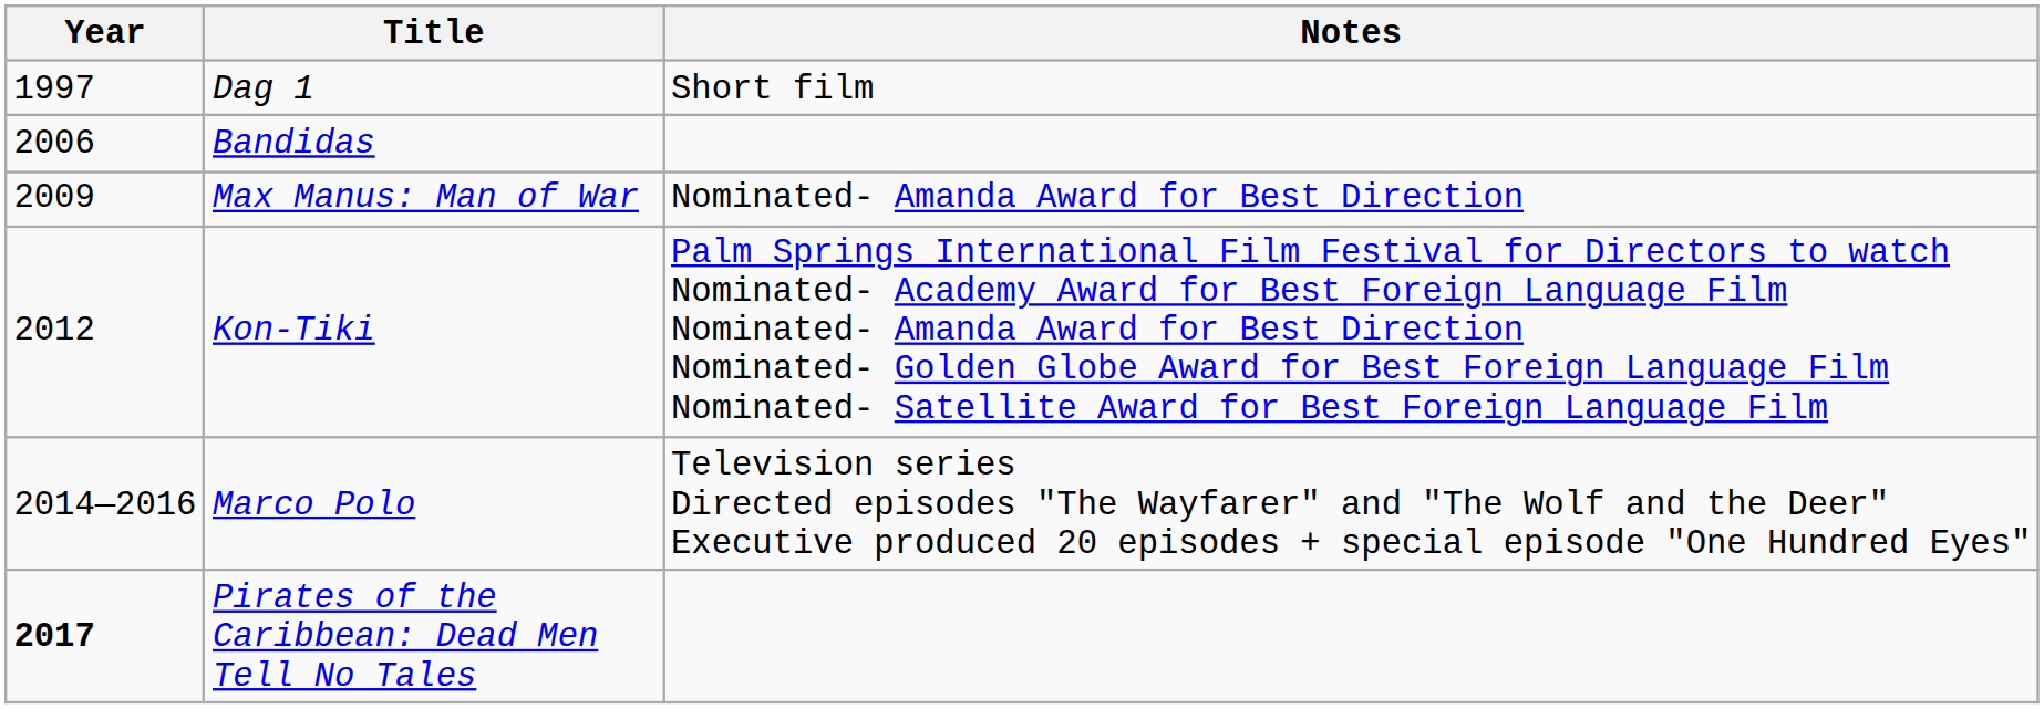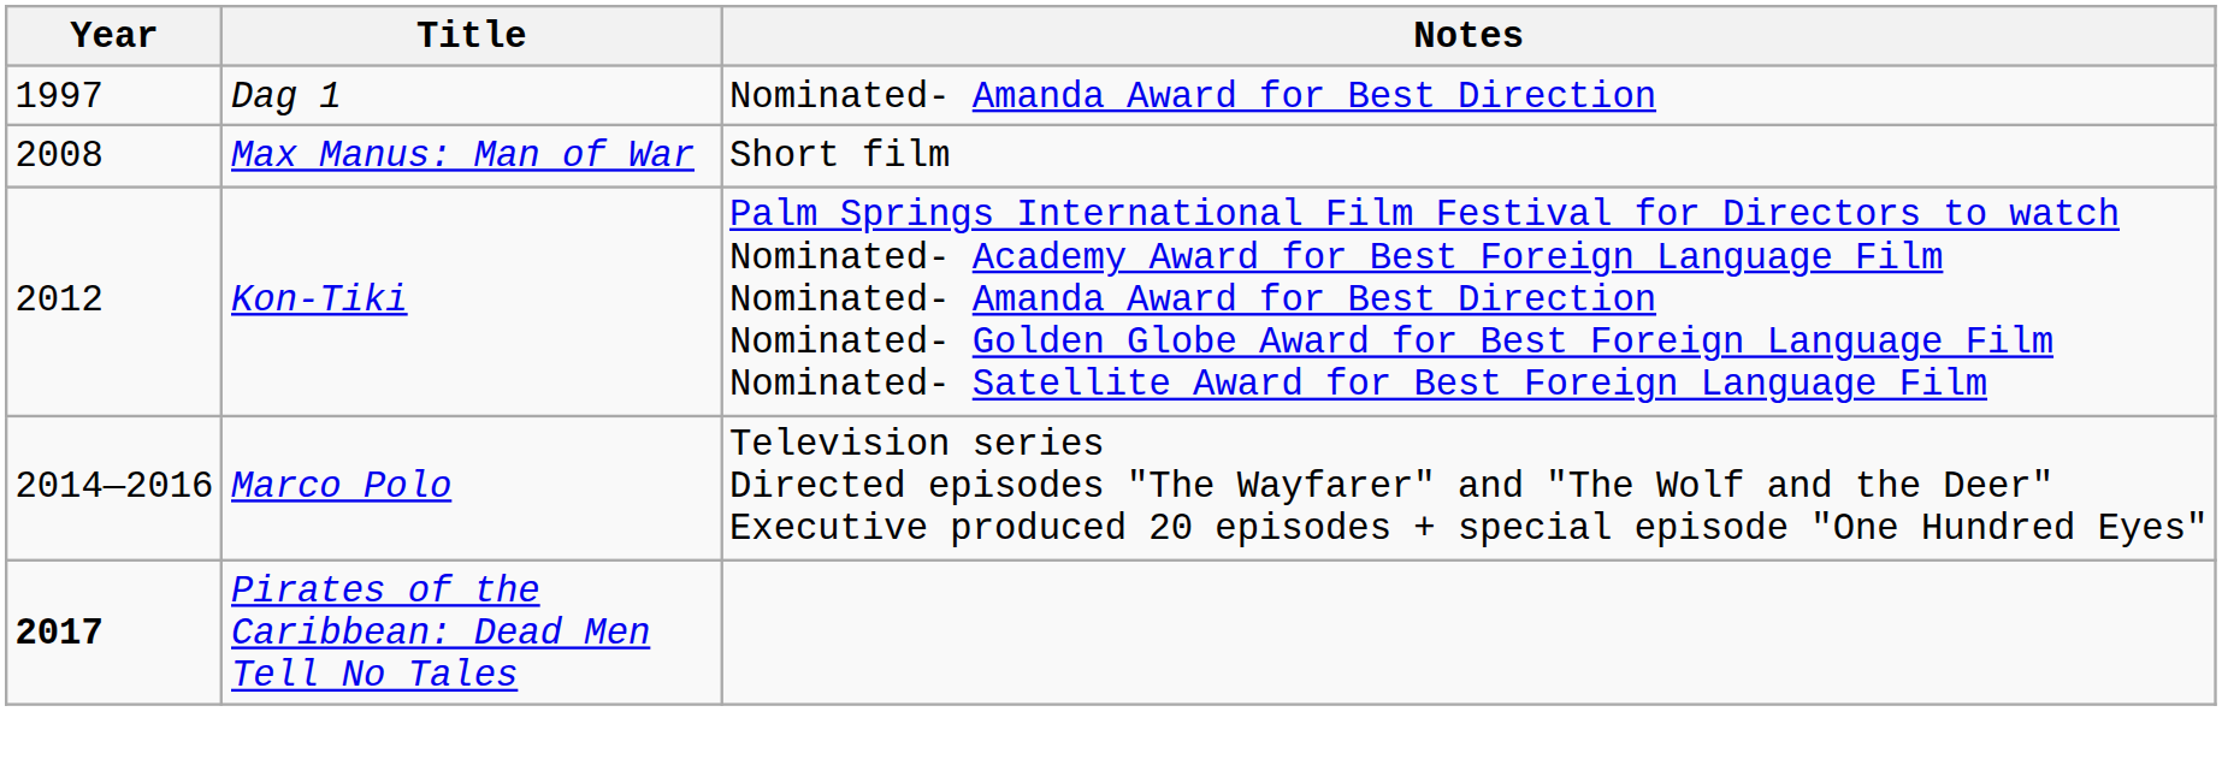 <table class="wikitable">
 <tr>
 <th>Year</th>
 <th width="170px">Title</th>
 <th>Notes</th>
 </tr>
 <tr>
 <td>1997</td>
 <td><em>Dag 1</em></td>
-<td>Short film</td>
+<td>Nominated- <a href='#'>Amanda Award for Best Direction</a></td>
 </tr>
 <tr>
-<td>2006</td>
-<td><em><a href='#'>Bandidas</a></em></td>
-<td></td>
-</tr>
-<tr>
-<td>2009</td>
+<td>2008</td>
 <td><em><a href='#'>Max Manus: Man of War</a></em></td>
-<td>Nominated- <a href='#'>Amanda Award for Best Direction</a></td>
+<td>Short film</td>
 </tr>
 <tr>
 <td>2012</td>
 <td><em><a href='#'>Kon-Tiki</a></em></td>
 <td><a href='#'>Palm Springs International Film Festival for Directors to watch</a><br>Nominated- <a href='#'>Academy Award for Best Foreign Language Film</a><br>Nominated- <a href='#'>Amanda Award for Best Direction</a><br>Nominated- <a href='#'>Golden Globe Award for Best Foreign Language Film</a><br>Nominated- <a href='#'>Satellite Award for Best Foreign Language Film</a></td>
 </tr>
 <tr>
 <td>2014—2016</td>
 <td><em><a href='#'>Marco Polo</a></em></td>
 <td>Television series<br>Directed episodes "The Wayfarer" and "The Wolf and the Deer"<br>Executive produced 20 episodes + special episode "One Hundred Eyes"</td>
 </tr>
 <tr>
 <td><strong>2017</strong></td>
 <td><em><a href='#'>Pirates of the Caribbean: Dead Men Tell No Tales</a></em></td>
 <td></td>
 </tr>
 </table>
